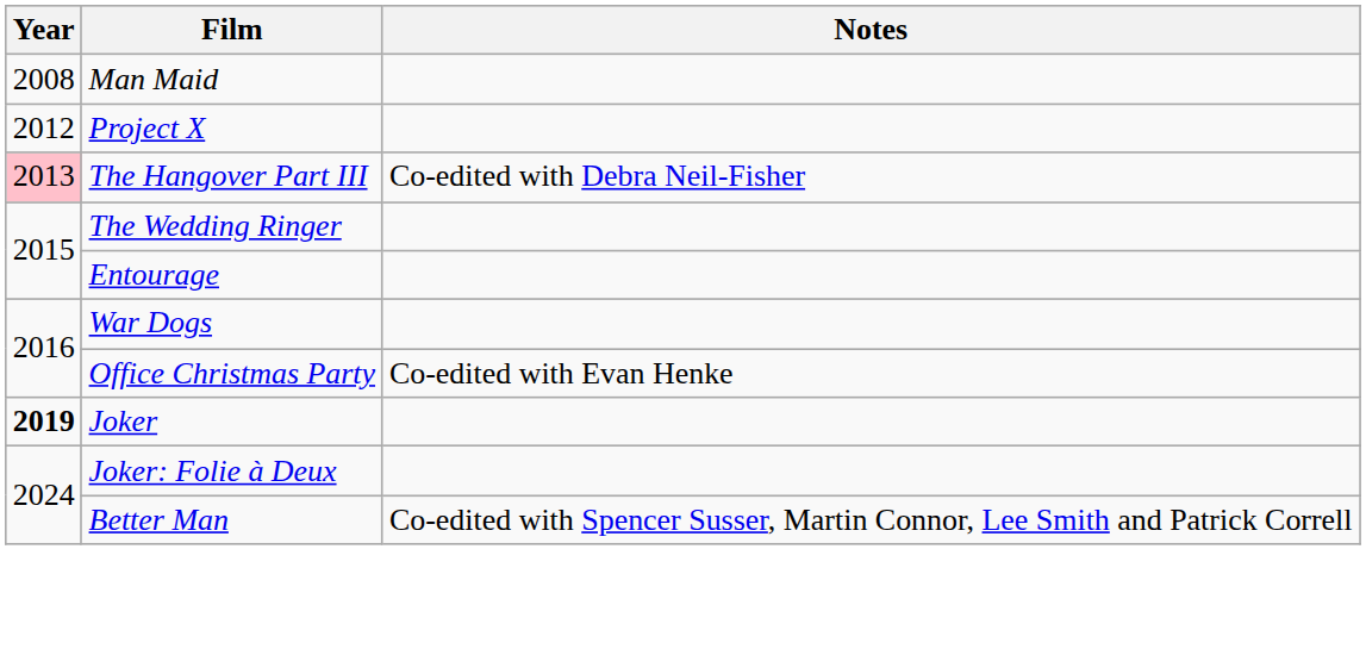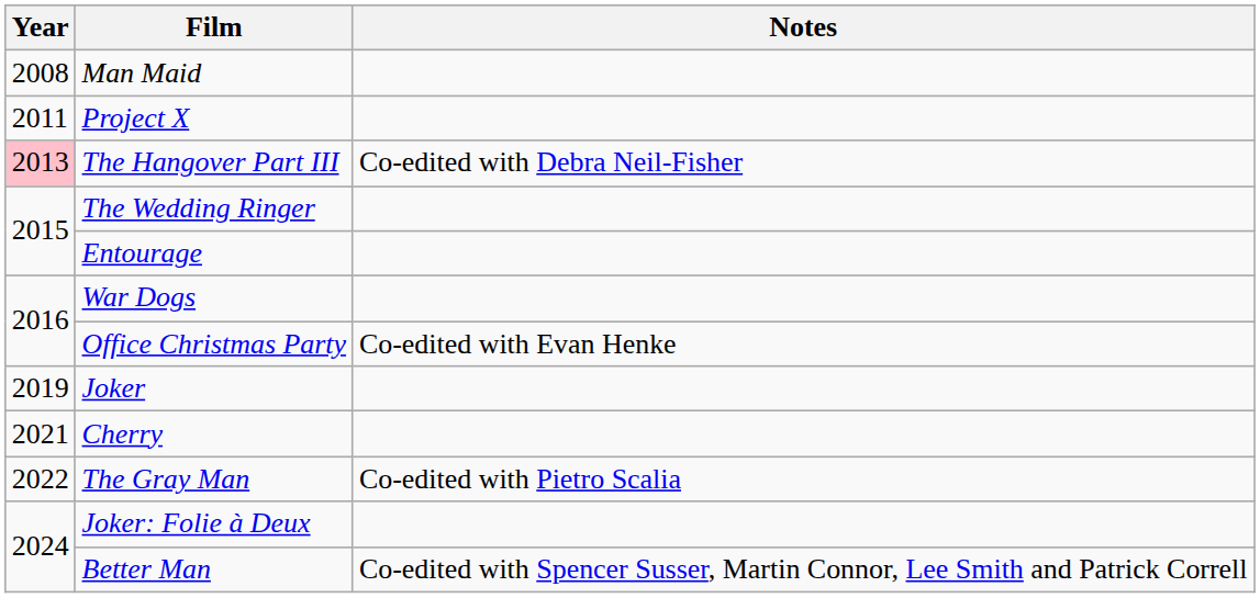 <table class="wikitable">
 <tr>
 <th>Year</th>
 <th>Film</th>
 <th>Notes</th>
 </tr>
 <tr>
 <td>2008</td>
 <td><em>Man Maid</em></td>
 <td></td>
 </tr>
 <tr>
-<td>2012</td>
+<td>2011</td>
 <td><em><a href='#'>Project X</a></em></td>
 <td></td>
 </tr>
 <tr>
 <td style="background: pink;">2013</td>
 <td><em><a href='#'>The Hangover Part III</a></em></td>
 <td>Co-edited with <a href='#'>Debra Neil-Fisher</a></td>
 </tr>
 <tr>
 <td rowspan=2>2015</td>
 <td><em><a href='#'>The Wedding Ringer</a></em></td>
 <td></td>
 </tr>
 <tr>
 <td><em><a href='#'>Entourage</a></em></td>
 <td></td>
 </tr>
 <tr>
 <td rowspan=2>2016</td>
 <td><em><a href='#'>War Dogs</a></em></td>
 <td></td>
 </tr>
 <tr>
 <td><em><a href='#'>Office Christmas Party</a></em></td>
 <td>Co-edited with Evan Henke</td>
 </tr>
 <tr>
-<td><strong>2019</strong></td>
+<td>2019</td>
 <td><em><a href='#'>Joker</a></em></td>
 <td></td>
+</tr>
+<tr>
+<td>2021</td>
+<td><em><a href='#'>Cherry</a></em></td>
+<td></td>
+</tr>
+<tr>
+<td>2022</td>
+<td><em><a href='#'>The Gray Man</a></em></td>
+<td>Co-edited with <a href='#'>Pietro Scalia</a></td>
 </tr>
 <tr>
 <td rowspan=2>2024</td>
 <td><em><a href='#'>Joker: Folie à Deux</a></em></td>
 <td></td>
 </tr>
 <tr>
 <td><em><a href='#'>Better Man</a></em></td>
 <td>Co-edited with <a href='#'>Spencer Susser</a>, Martin Connor, <a href='#'>Lee Smith</a> and Patrick Correll</td>
 </tr>
 </table>
